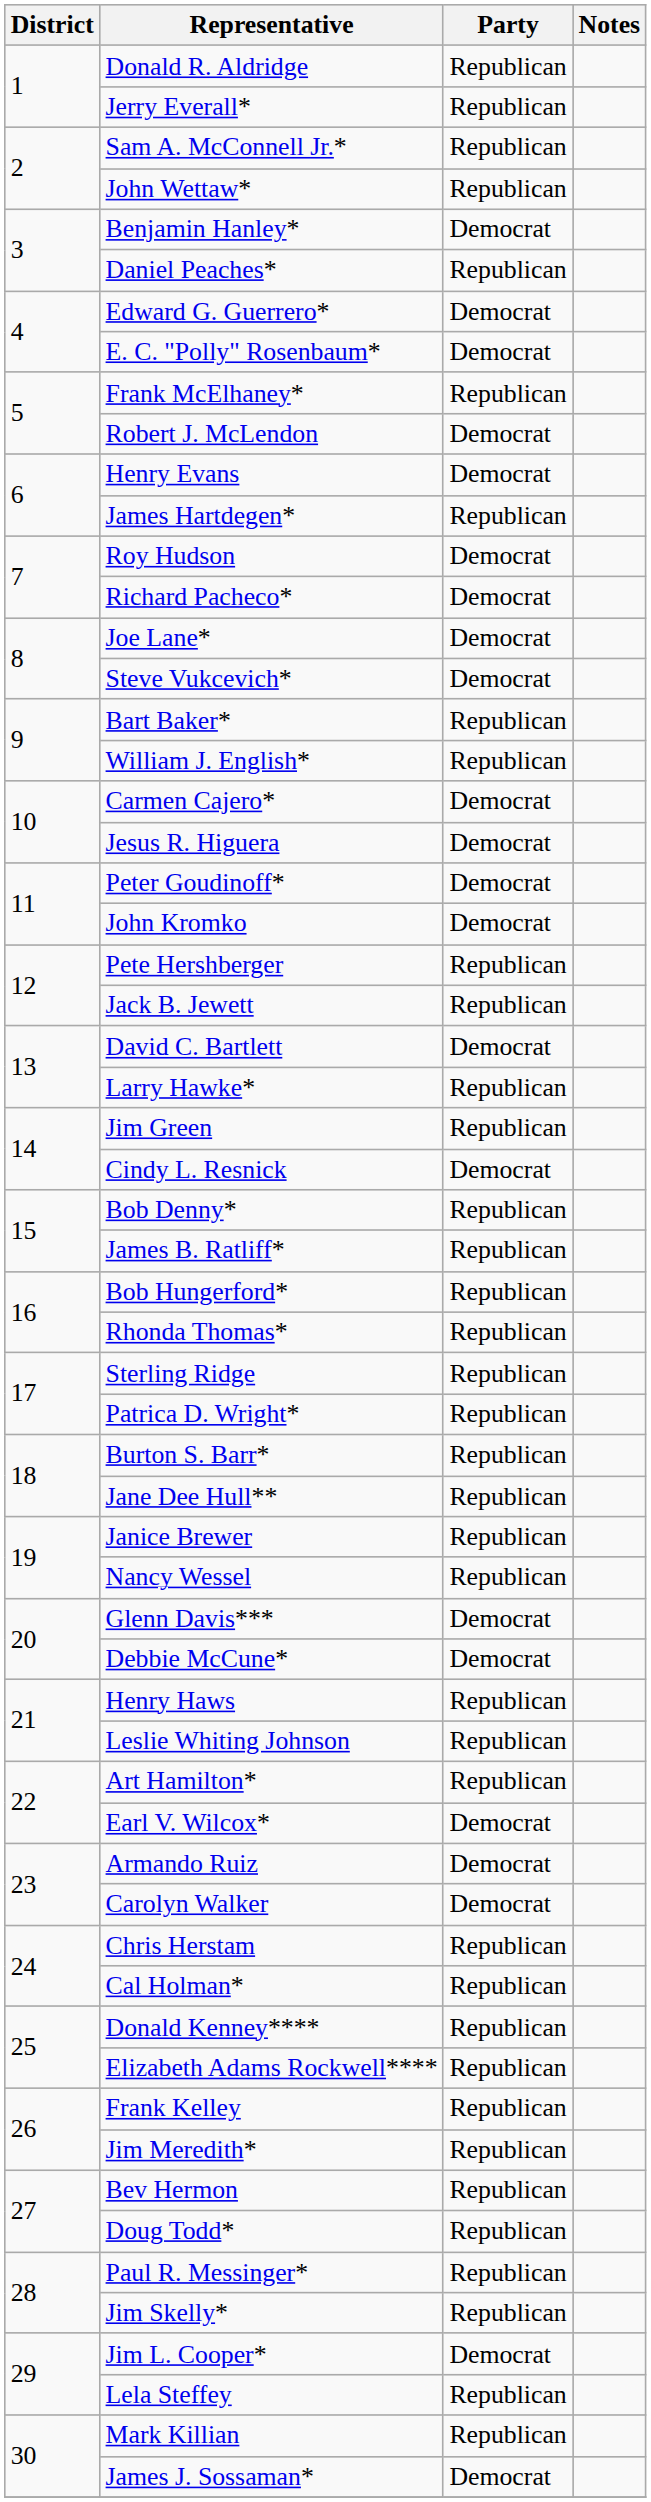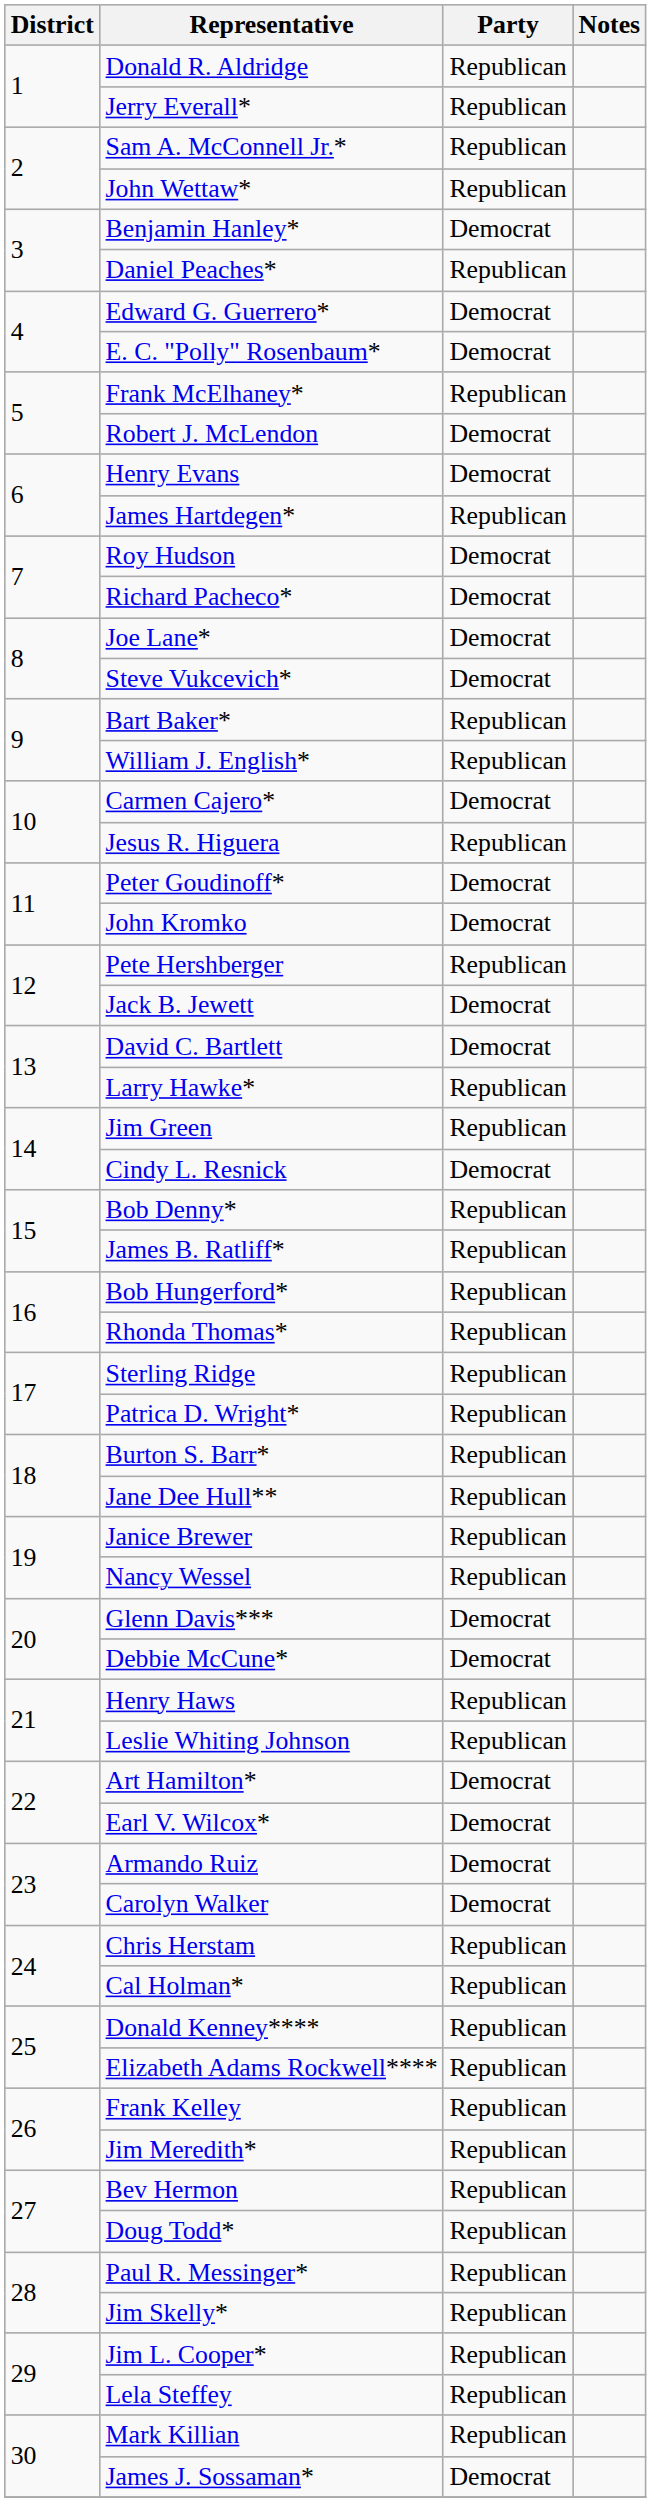 <table class="wikitable">
 <tr>
 <th>District</th>
 <th>Representative</th>
 <th>Party</th>
 <th>Notes</th>
 </tr>
 <tr>
 <td rowspan="2">1</td>
 <td><a href='#'>Donald R. Aldridge</a></td>
 <td>Republican</td>
 <td></td>
 </tr>
 <tr>
 <td><a href='#'>Jerry Everall</a>*</td>
 <td>Republican</td>
 <td></td>
 </tr>
 <tr>
 <td rowspan="2">2</td>
 <td><a href='#'>Sam A. McConnell Jr.</a>*</td>
 <td>Republican</td>
 <td></td>
 </tr>
 <tr>
 <td><a href='#'>John Wettaw</a>*</td>
 <td>Republican</td>
 <td></td>
 </tr>
 <tr>
 <td rowspan="2">3</td>
 <td><a href='#'>Benjamin Hanley</a>*</td>
 <td>Democrat</td>
 <td></td>
 </tr>
 <tr>
 <td><a href='#'>Daniel Peaches</a>*</td>
 <td>Republican</td>
 <td></td>
 </tr>
 <tr>
 <td rowspan="2">4</td>
 <td><a href='#'>Edward G. Guerrero</a>*</td>
 <td>Democrat</td>
 <td></td>
 </tr>
 <tr>
 <td><a href='#'>E. C. "Polly" Rosenbaum</a>*</td>
 <td>Democrat</td>
 <td></td>
 </tr>
 <tr>
 <td rowspan="2">5</td>
 <td><a href='#'>Frank McElhaney</a>*</td>
 <td>Republican</td>
 <td></td>
 </tr>
 <tr>
 <td><a href='#'>Robert J. McLendon</a></td>
 <td>Democrat</td>
 <td></td>
 </tr>
 <tr>
 <td rowspan="2">6</td>
 <td><a href='#'>Henry Evans</a></td>
 <td>Democrat</td>
 <td></td>
 </tr>
 <tr>
 <td><a href='#'>James Hartdegen</a>*</td>
 <td>Republican</td>
 <td></td>
 </tr>
 <tr>
 <td rowspan="2">7</td>
 <td><a href='#'>Roy Hudson</a></td>
 <td>Democrat</td>
 <td></td>
 </tr>
 <tr>
 <td><a href='#'>Richard Pacheco</a>*</td>
 <td>Democrat</td>
 <td></td>
 </tr>
 <tr>
 <td rowspan="2">8</td>
 <td><a href='#'>Joe Lane</a>*</td>
 <td>Democrat</td>
 <td></td>
 </tr>
 <tr>
 <td><a href='#'>Steve Vukcevich</a>*</td>
 <td>Democrat</td>
 <td></td>
 </tr>
 <tr>
 <td rowspan="2">9</td>
 <td><a href='#'>Bart Baker</a>*</td>
 <td>Republican</td>
 <td></td>
 </tr>
 <tr>
 <td><a href='#'>William J. English</a>*</td>
 <td>Republican</td>
 <td></td>
 </tr>
 <tr>
 <td rowspan="2">10</td>
 <td><a href='#'>Carmen Cajero</a>*</td>
 <td>Democrat</td>
 <td></td>
 </tr>
 <tr>
 <td><a href='#'>Jesus R. Higuera</a></td>
-<td>Democrat</td>
+<td>Republican</td>
 <td></td>
 </tr>
 <tr>
 <td rowspan="2">11</td>
 <td><a href='#'>Peter Goudinoff</a>*</td>
 <td>Democrat</td>
 <td></td>
 </tr>
 <tr>
 <td><a href='#'>John Kromko</a></td>
 <td>Democrat</td>
 <td></td>
 </tr>
 <tr>
 <td rowspan="2">12</td>
 <td><a href='#'>Pete Hershberger</a></td>
 <td>Republican</td>
 <td></td>
 </tr>
 <tr>
 <td><a href='#'>Jack B. Jewett</a></td>
-<td>Republican</td>
+<td>Democrat</td>
 <td></td>
 </tr>
 <tr>
 <td rowspan="2">13</td>
 <td><a href='#'>David C. Bartlett</a></td>
 <td>Democrat</td>
 <td></td>
 </tr>
 <tr>
 <td><a href='#'>Larry Hawke</a>*</td>
 <td>Republican</td>
 <td></td>
 </tr>
 <tr>
 <td rowspan="2">14</td>
 <td><a href='#'>Jim Green</a></td>
 <td>Republican</td>
 <td></td>
 </tr>
 <tr>
 <td><a href='#'>Cindy L. Resnick</a></td>
 <td>Democrat</td>
 <td></td>
 </tr>
 <tr>
 <td rowspan="2">15</td>
 <td><a href='#'>Bob Denny</a>*</td>
 <td>Republican</td>
 <td></td>
 </tr>
 <tr>
 <td><a href='#'>James B. Ratliff</a>*</td>
 <td>Republican</td>
 <td></td>
 </tr>
 <tr>
 <td rowspan="2">16</td>
 <td><a href='#'>Bob Hungerford</a>*</td>
 <td>Republican</td>
 <td></td>
 </tr>
 <tr>
 <td><a href='#'>Rhonda Thomas</a>*</td>
 <td>Republican</td>
 <td></td>
 </tr>
 <tr>
 <td rowspan="2">17</td>
 <td><a href='#'>Sterling Ridge</a></td>
 <td>Republican</td>
 <td></td>
 </tr>
 <tr>
 <td><a href='#'>Patrica D. Wright</a>*</td>
 <td>Republican</td>
 <td></td>
 </tr>
 <tr>
 <td rowspan="2">18</td>
 <td><a href='#'>Burton S. Barr</a>*</td>
 <td>Republican</td>
 <td></td>
 </tr>
 <tr>
 <td><a href='#'>Jane Dee Hull</a>**</td>
 <td>Republican</td>
 <td></td>
 </tr>
 <tr>
 <td rowspan="2">19</td>
 <td><a href='#'>Janice Brewer</a></td>
 <td>Republican</td>
 <td></td>
 </tr>
 <tr>
 <td><a href='#'>Nancy Wessel</a></td>
 <td>Republican</td>
 <td></td>
 </tr>
 <tr>
 <td rowspan="2">20</td>
 <td><a href='#'>Glenn Davis</a>***</td>
 <td>Democrat</td>
 <td></td>
 </tr>
 <tr>
 <td><a href='#'>Debbie McCune</a>*</td>
 <td>Democrat</td>
 <td></td>
 </tr>
 <tr>
 <td rowspan="2">21</td>
 <td><a href='#'>Henry Haws</a></td>
 <td>Republican</td>
 <td></td>
 </tr>
 <tr>
 <td><a href='#'>Leslie Whiting Johnson</a></td>
 <td>Republican</td>
 <td></td>
 </tr>
 <tr>
 <td rowspan="2">22</td>
 <td><a href='#'>Art Hamilton</a>*</td>
-<td>Republican</td>
+<td>Democrat</td>
 <td></td>
 </tr>
 <tr>
 <td><a href='#'>Earl V. Wilcox</a>*</td>
 <td>Democrat</td>
 <td></td>
 </tr>
 <tr>
 <td rowspan="2">23</td>
 <td><a href='#'>Armando Ruiz</a></td>
 <td>Democrat</td>
 <td></td>
 </tr>
 <tr>
 <td><a href='#'>Carolyn Walker</a></td>
 <td>Democrat</td>
 <td></td>
 </tr>
 <tr>
 <td rowspan="2">24</td>
 <td><a href='#'>Chris Herstam</a></td>
 <td>Republican</td>
 <td></td>
 </tr>
 <tr>
 <td><a href='#'>Cal Holman</a>*</td>
 <td>Republican</td>
 <td></td>
 </tr>
 <tr>
 <td rowspan="2">25</td>
 <td><a href='#'>Donald Kenney</a>****</td>
 <td>Republican</td>
 <td></td>
 </tr>
 <tr>
 <td><a href='#'>Elizabeth Adams Rockwell</a>****</td>
 <td>Republican</td>
 <td></td>
 </tr>
 <tr>
 <td rowspan="2">26</td>
 <td><a href='#'>Frank Kelley</a></td>
 <td>Republican</td>
 <td></td>
 </tr>
 <tr>
 <td><a href='#'>Jim Meredith</a>*</td>
 <td>Republican</td>
 <td></td>
 </tr>
 <tr>
 <td rowspan="2">27</td>
 <td><a href='#'>Bev Hermon</a></td>
 <td>Republican</td>
 <td></td>
 </tr>
 <tr>
 <td><a href='#'>Doug Todd</a>*</td>
 <td>Republican</td>
 <td></td>
 </tr>
 <tr>
 <td rowspan="2">28</td>
 <td><a href='#'>Paul R. Messinger</a>*</td>
 <td>Republican</td>
 <td></td>
 </tr>
 <tr>
 <td><a href='#'>Jim Skelly</a>*</td>
 <td>Republican</td>
 <td></td>
 </tr>
 <tr>
 <td rowspan="2">29</td>
 <td><a href='#'>Jim L. Cooper</a>*</td>
-<td>Democrat</td>
+<td>Republican</td>
 <td></td>
 </tr>
 <tr>
 <td><a href='#'>Lela Steffey</a></td>
 <td>Republican</td>
 <td></td>
 </tr>
 <tr>
 <td rowspan="2">30</td>
 <td><a href='#'>Mark Killian</a></td>
 <td>Republican</td>
 <td></td>
 </tr>
 <tr>
 <td><a href='#'>James J. Sossaman</a>*</td>
 <td>Democrat</td>
 <td></td>
 </tr>
 <tr>
 </tr>
 </table>
